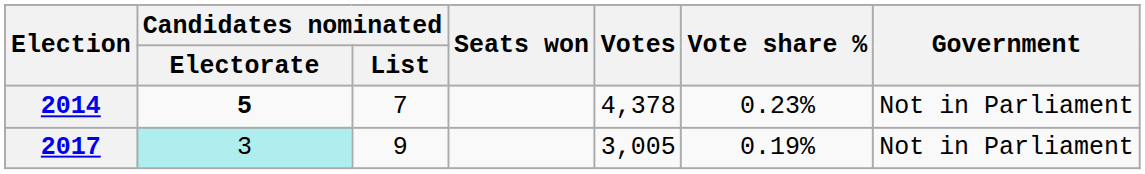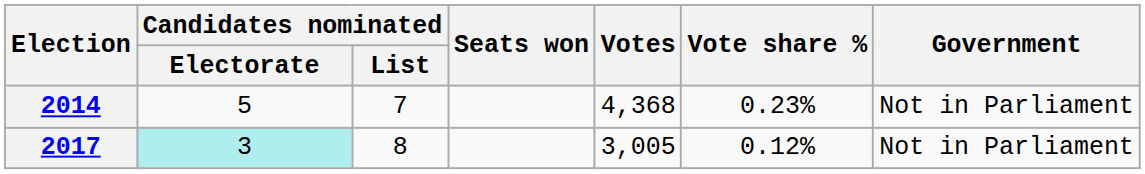 <table class=wikitable>
 <tr>
 <th rowspan=2>Election</th>
 <th colspan=2>Candidates nominated</th>
 <th rowspan=2>Seats won</th>
 <th rowspan=2>Votes</th>
 <th rowspan=2>Vote share %</th>
 <th rowspan=2>Government</th>
 </tr>
 <tr align="center">
 <th>Electorate</th>
 <th>List</th>
 </tr>
 <tr align="center">
 <th><a href='#'>2014</a></th>
-<td><strong>5</strong></td>
+<td>5</td>
 <td>7</td>
 <td></td>
-<td>4,378</td>
+<td>4,368</td>
 <td>0.23%</td>
 <td>Not in Parliament</td>
 </tr>
 <tr align="center">
 <th><a href='#'>2017</a></th>
 <td style="background: paleturquoise;">3</td>
-<td>9</td>
+<td>8</td>
 <td></td>
 <td>3,005</td>
-<td>0.19%</td>
+<td>0.12%</td>
 <td>Not in Parliament</td>
 </tr>
 </table>
